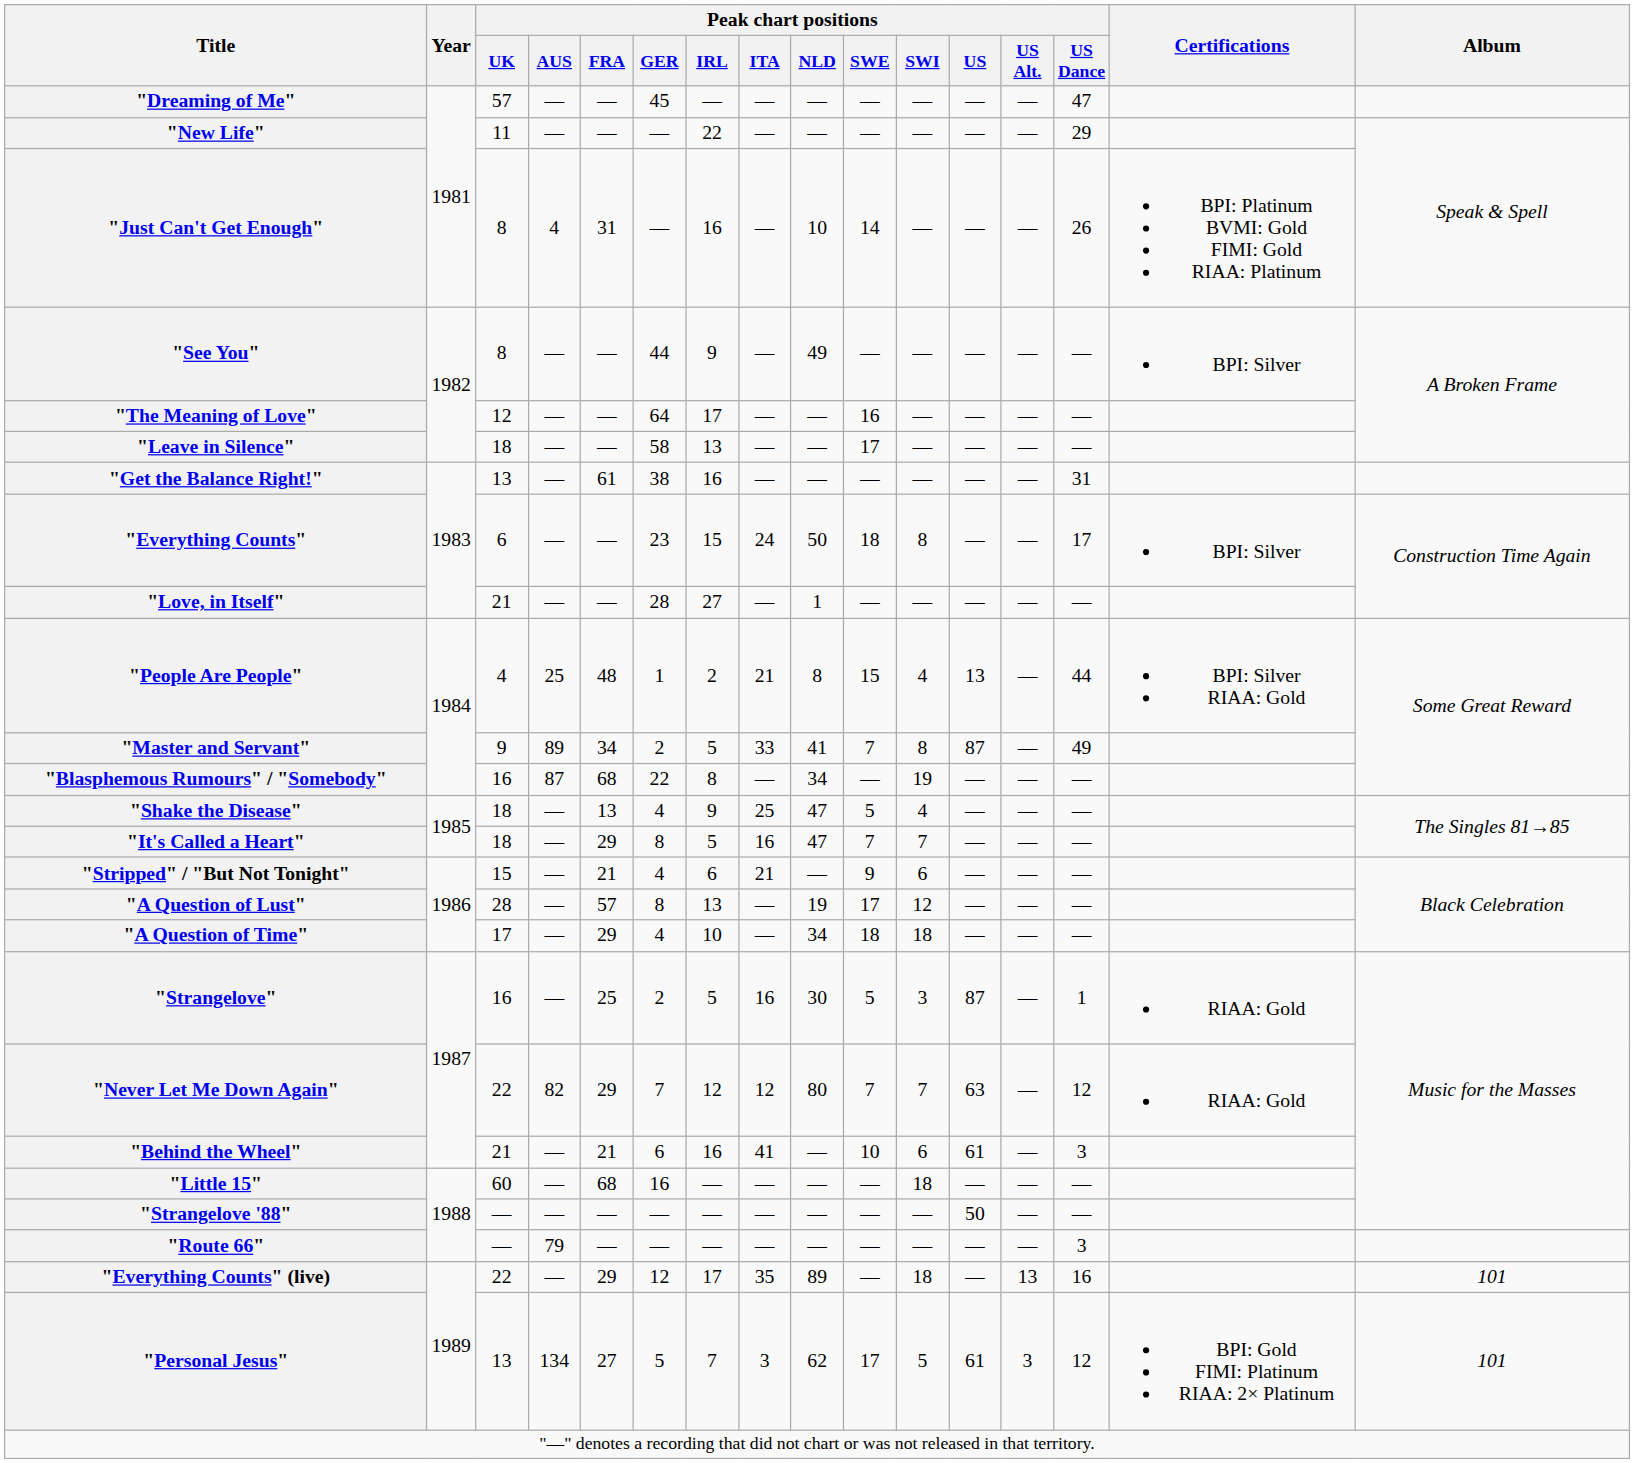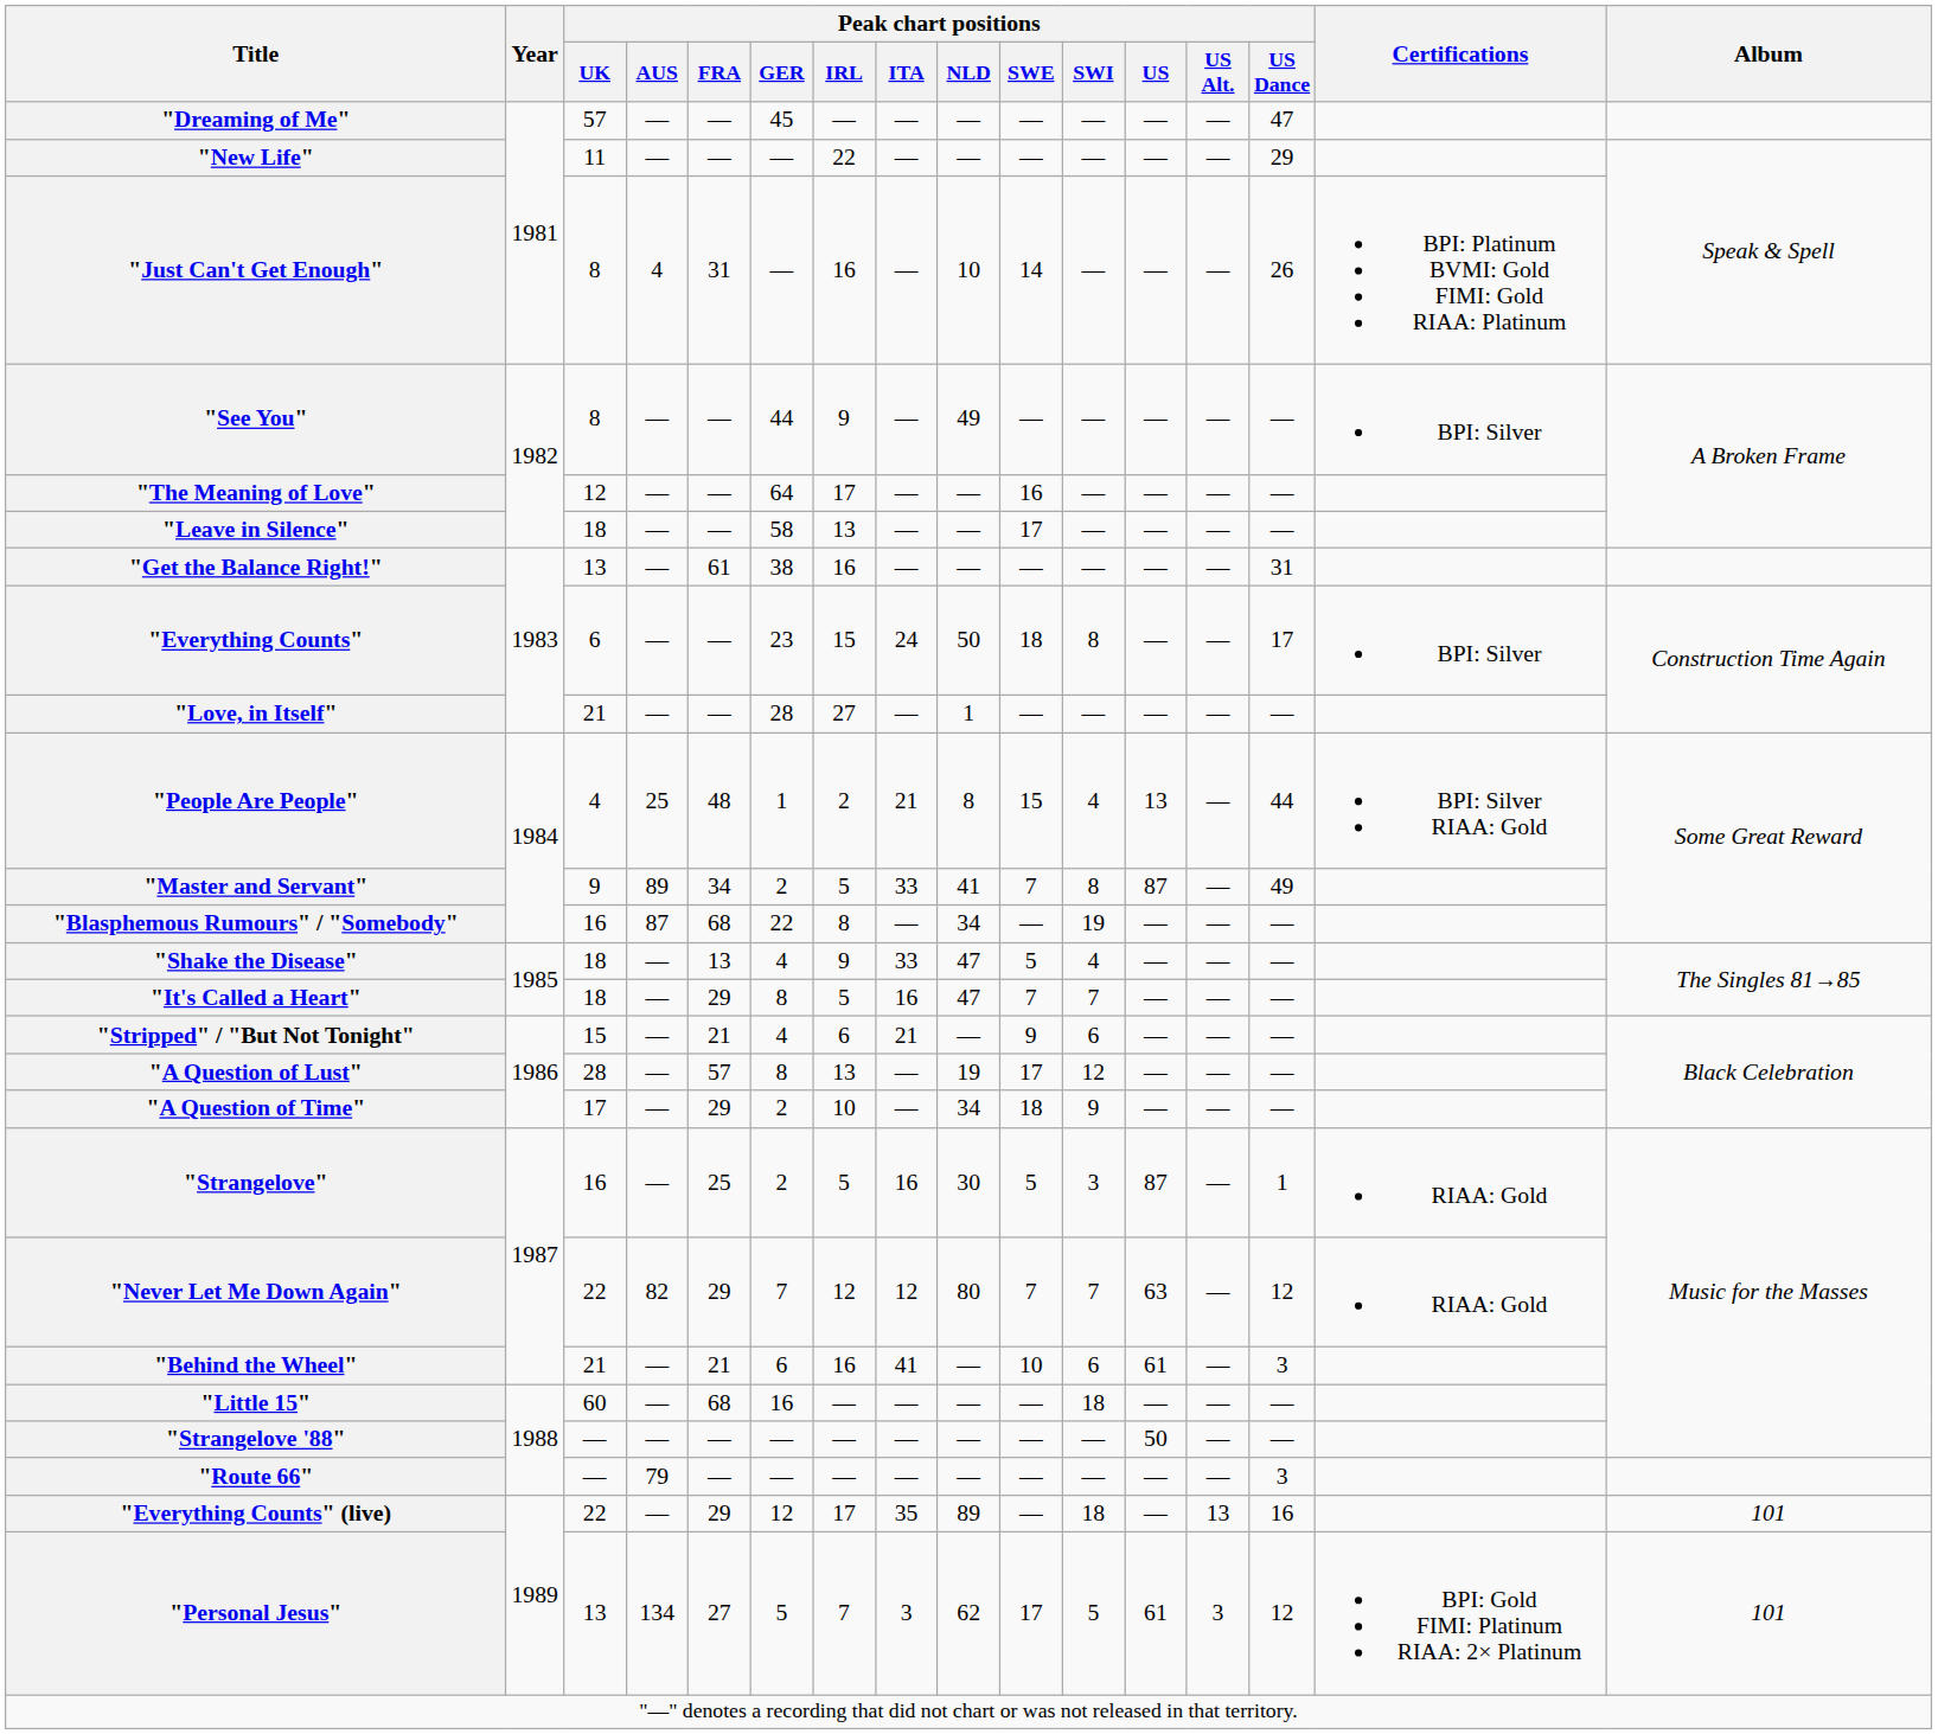 <table class="wikitable plainrowheaders" style="text-align:center;">
 <tr>
 <th scope="col" rowspan="2" style="width:21em;">Title</th>
 <th scope="col" rowspan="2" style="width:1em;">Year</th>
 <th colspan="12" scope="col">Peak chart positions</th>
 <th scope="col" rowspan="2" style="width:12em;"><a href='#'>Certifications</a></th>
 <th scope="col" rowspan="2" style="width:13.5em;">Album</th>
 </tr>
 <tr>
 <th scope="col" style="width:2.5em;font-size:90%;"><a href='#'>UK</a><br></th>
 <th scope="col" style="width:2.5em;font-size:90%;"><a href='#'>AUS</a><br></th>
 <th scope="col" style="width:2.5em;font-size:90%;"><a href='#'>FRA</a><br></th>
 <th scope="col" style="width:2.5em;font-size:90%;"><a href='#'>GER</a><br></th>
 <th scope="col" style="width:2.5em;font-size:90%;"><a href='#'>IRL</a><br></th>
 <th scope="col" style="width:2.5em;font-size:90%;"><a href='#'>ITA</a><br></th>
 <th scope="col" style="width:2.5em;font-size:90%;"><a href='#'>NLD</a><br></th>
 <th scope="col" style="width:2.5em;font-size:90%;"><a href='#'>SWE</a><br></th>
 <th scope="col" style="width:2.5em;font-size:90%;"><a href='#'>SWI</a><br></th>
 <th scope="col" style="width:2.5em;font-size:90%;"><a href='#'>US</a><br></th>
 <th scope="col" style="width:2.5em;font-size:90%;"><a href='#'>US<br>Alt.</a><br></th>
 <th scope="col" style="width:2.5em;font-size:90%;"><a href='#'>US<br>Dance</a><br></th>
 </tr>
 <tr>
 <th scope="row">"<a href='#'>Dreaming of Me</a>"</th>
 <td rowspan="3">1981</td>
 <td>57</td>
 <td>—</td>
 <td>—</td>
 <td>45</td>
 <td>—</td>
 <td>—</td>
 <td>—</td>
 <td>—</td>
 <td>—</td>
 <td>—</td>
 <td>—</td>
 <td>47</td>
 <td></td>
 <td></td>
 </tr>
 <tr>
 <th scope="row">"<a href='#'>New Life</a>"</th>
 <td>11</td>
 <td>—</td>
 <td>—</td>
 <td>—</td>
 <td>22</td>
 <td>—</td>
 <td>—</td>
 <td>—</td>
 <td>—</td>
 <td>—</td>
 <td>—</td>
 <td>29</td>
 <td></td>
 <td rowspan="2"><em>Speak & Spell</em></td>
 </tr>
 <tr>
 <th scope="row">"<a href='#'>Just Can't Get Enough</a>"</th>
 <td>8</td>
 <td>4</td>
 <td>31</td>
 <td>—</td>
 <td>16</td>
 <td>—</td>
 <td>10</td>
 <td>14</td>
 <td>—</td>
 <td>—</td>
 <td>—</td>
 <td>26</td>
 <td><br><ul><li>BPI: Platinum</li><li>BVMI: Gold</li><li>FIMI: Gold</li><li>RIAA: Platinum</li></ul></td>
 </tr>
 <tr>
 <th scope="row">"<a href='#'>See You</a>"</th>
 <td rowspan="3">1982</td>
 <td>8</td>
 <td>—</td>
 <td>—</td>
 <td>44</td>
 <td>9</td>
 <td>—</td>
 <td>49</td>
 <td>—</td>
 <td>—</td>
 <td>—</td>
 <td>—</td>
 <td>—</td>
 <td><br><ul><li>BPI: Silver</li></ul></td>
 <td rowspan="3"><em>A Broken Frame</em></td>
 </tr>
 <tr>
 <th scope="row">"<a href='#'>The Meaning of Love</a>"</th>
 <td>12</td>
 <td>—</td>
 <td>—</td>
 <td>64</td>
 <td>17</td>
 <td>—</td>
 <td>—</td>
 <td>16</td>
 <td>—</td>
 <td>—</td>
 <td>—</td>
 <td>—</td>
 <td></td>
 </tr>
 <tr>
 <th scope="row">"<a href='#'>Leave in Silence</a>"</th>
 <td>18</td>
 <td>—</td>
 <td>—</td>
 <td>58</td>
 <td>13</td>
 <td>—</td>
 <td>—</td>
 <td>17</td>
 <td>—</td>
 <td>—</td>
 <td>—</td>
 <td>—</td>
 <td></td>
 </tr>
 <tr>
 <th scope="row">"<a href='#'>Get the Balance Right!</a>"</th>
 <td rowspan="3">1983</td>
 <td>13</td>
 <td>—</td>
 <td>61</td>
 <td>38</td>
 <td>16</td>
 <td>—</td>
 <td>—</td>
 <td>—</td>
 <td>—</td>
 <td>—</td>
 <td>—</td>
 <td>31</td>
 <td></td>
 <td></td>
 </tr>
 <tr>
 <th scope="row">"<a href='#'>Everything Counts</a>"</th>
 <td>6</td>
 <td>—</td>
 <td>—</td>
 <td>23</td>
 <td>15</td>
 <td>24</td>
 <td>50</td>
 <td>18</td>
 <td>8</td>
 <td>—</td>
 <td>—</td>
 <td>17</td>
 <td><br><ul><li>BPI: Silver</li></ul></td>
 <td rowspan="2"><em>Construction Time Again</em></td>
 </tr>
 <tr>
 <th scope="row">"<a href='#'>Love, in Itself</a>"</th>
 <td>21</td>
 <td>—</td>
 <td>—</td>
 <td>28</td>
 <td>27</td>
 <td>—</td>
 <td>1</td>
 <td>—</td>
 <td>—</td>
 <td>—</td>
 <td>—</td>
 <td>—</td>
 <td></td>
 </tr>
 <tr>
 <th scope="row">"<a href='#'>People Are People</a>"</th>
 <td rowspan="3">1984</td>
 <td>4</td>
 <td>25</td>
 <td>48</td>
 <td>1</td>
 <td>2</td>
 <td>21</td>
 <td>8</td>
 <td>15</td>
 <td>4</td>
 <td>13</td>
 <td>—</td>
 <td>44</td>
 <td><br><ul><li>BPI: Silver</li><li>RIAA: Gold</li></ul></td>
 <td rowspan="3"><em>Some Great Reward</em></td>
 </tr>
 <tr>
 <th scope="row">"<a href='#'>Master and Servant</a>"</th>
 <td>9</td>
 <td>89</td>
 <td>34</td>
 <td>2</td>
 <td>5</td>
 <td>33</td>
 <td>41</td>
 <td>7</td>
 <td>8</td>
 <td>87</td>
 <td>—</td>
 <td>49</td>
 <td></td>
 </tr>
 <tr>
 <th scope="row">"<a href='#'>Blasphemous Rumours</a>" / "<a href='#'>Somebody</a>"</th>
 <td>16</td>
 <td>87</td>
 <td>68</td>
 <td>22</td>
 <td>8</td>
 <td>—</td>
 <td>34</td>
 <td>—</td>
 <td>19</td>
 <td>—</td>
 <td>—</td>
 <td>—</td>
 <td></td>
 </tr>
 <tr>
 <th scope="row">"<a href='#'>Shake the Disease</a>"</th>
 <td rowspan="2">1985</td>
 <td>18</td>
 <td>—</td>
 <td>13</td>
 <td>4</td>
 <td>9</td>
-<td>25</td>
+<td>33</td>
 <td>47</td>
 <td>5</td>
 <td>4</td>
 <td>—</td>
 <td>—</td>
 <td>—</td>
 <td></td>
 <td rowspan="2"><em>The Singles 81→85</em></td>
 </tr>
 <tr>
 <th scope="row">"<a href='#'>It's Called a Heart</a>"</th>
 <td>18</td>
 <td>—</td>
 <td>29</td>
 <td>8</td>
 <td>5</td>
 <td>16</td>
 <td>47</td>
 <td>7</td>
 <td>7</td>
 <td>—</td>
 <td>—</td>
 <td>—</td>
 <td></td>
 </tr>
 <tr>
 <th scope="row">"<a href='#'>Stripped</a>" / "But Not Tonight"</th>
 <td rowspan="3">1986</td>
 <td>15</td>
 <td>—</td>
 <td>21</td>
 <td>4</td>
 <td>6</td>
 <td>21</td>
 <td>—</td>
 <td>9</td>
 <td>6</td>
 <td>—</td>
 <td>—</td>
 <td>—</td>
 <td></td>
 <td rowspan="3"><em>Black Celebration</em></td>
 </tr>
 <tr>
 <th scope="row">"<a href='#'>A Question of Lust</a>"</th>
 <td>28</td>
 <td>—</td>
 <td>57</td>
 <td>8</td>
 <td>13</td>
 <td>—</td>
 <td>19</td>
 <td>17</td>
 <td>12</td>
 <td>—</td>
 <td>—</td>
 <td>—</td>
 <td></td>
 </tr>
 <tr>
 <th scope="row">"<a href='#'>A Question of Time</a>"</th>
 <td>17</td>
 <td>—</td>
 <td>29</td>
-<td>4</td>
+<td>2</td>
 <td>10</td>
 <td>—</td>
 <td>34</td>
 <td>18</td>
-<td>18</td>
+<td>9</td>
 <td>—</td>
 <td>—</td>
 <td>—</td>
 <td></td>
 </tr>
 <tr>
 <th scope="row">"<a href='#'>Strangelove</a>"</th>
 <td rowspan="3">1987</td>
 <td>16</td>
 <td>—</td>
 <td>25</td>
 <td>2</td>
 <td>5</td>
 <td>16</td>
 <td>30</td>
 <td>5</td>
 <td>3</td>
 <td>87</td>
 <td>—</td>
 <td>1</td>
 <td><br><ul><li>RIAA: Gold</li></ul></td>
 <td rowspan="5"><em>Music for the Masses</em></td>
 </tr>
 <tr>
 <th scope="row">"<a href='#'>Never Let Me Down Again</a>"</th>
 <td>22</td>
 <td>82</td>
 <td>29</td>
 <td>7</td>
 <td>12</td>
 <td>12</td>
 <td>80</td>
 <td>7</td>
 <td>7</td>
 <td>63</td>
 <td>—</td>
 <td>12</td>
 <td><br><ul><li>RIAA: Gold</li></ul></td>
 </tr>
 <tr>
 <th scope="row">"<a href='#'>Behind the Wheel</a>"</th>
 <td>21</td>
 <td>—</td>
 <td>21</td>
 <td>6</td>
 <td>16</td>
 <td>41</td>
 <td>—</td>
 <td>10</td>
 <td>6</td>
 <td>61</td>
 <td>—</td>
 <td>3</td>
 <td></td>
 </tr>
 <tr>
 <th scope="row">"<a href='#'>Little 15</a>"</th>
 <td rowspan="3">1988</td>
 <td>60</td>
 <td>—</td>
 <td>68</td>
 <td>16</td>
 <td>—</td>
 <td>—</td>
 <td>—</td>
 <td>—</td>
 <td>18</td>
 <td>—</td>
 <td>—</td>
 <td>—</td>
 <td></td>
 </tr>
 <tr>
 <th scope="row">"<a href='#'>Strangelove '88</a>"</th>
 <td>—</td>
 <td>—</td>
 <td>—</td>
 <td>—</td>
 <td>—</td>
 <td>—</td>
 <td>—</td>
 <td>—</td>
 <td>—</td>
 <td>50</td>
 <td>—</td>
 <td>—</td>
 <td></td>
 </tr>
 <tr>
 <th scope="row">"<a href='#'>Route 66</a>"</th>
 <td>—</td>
 <td>79</td>
 <td>—</td>
 <td>—</td>
 <td>—</td>
 <td>—</td>
 <td>—</td>
 <td>—</td>
 <td>—</td>
 <td>—</td>
 <td>—</td>
 <td>3</td>
 <td></td>
 <td></td>
 </tr>
 <tr>
 <th scope="row">"<a href='#'>Everything Counts</a>" (live)</th>
 <td rowspan="2">1989</td>
 <td>22</td>
 <td>—</td>
 <td>29</td>
 <td>12</td>
 <td>17</td>
 <td>35</td>
 <td>89</td>
 <td>—</td>
 <td>18</td>
 <td>—</td>
 <td>13</td>
 <td>16</td>
 <td></td>
 <td><em>101</em></td>
 </tr>
 <tr>
 <th scope="row">"<a href='#'>Personal Jesus</a>"</th>
 <td>13</td>
 <td>134</td>
 <td>27</td>
 <td>5</td>
 <td>7</td>
 <td>3</td>
 <td>62</td>
 <td>17</td>
 <td>5</td>
 <td>61</td>
 <td>3</td>
 <td>12</td>
 <td><br><ul><li>BPI: Gold</li><li>FIMI: Platinum</li><li>RIAA: 2× Platinum</li></ul></td>
 <td><em>101</em></td>
 </tr>
 <tr>
 <td colspan="18" style="font-size:90%">"—" denotes a recording that did not chart or was not released in that territory.</td>
 </tr>
 </table>
